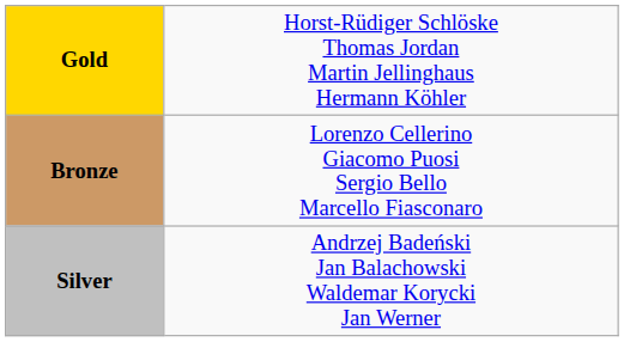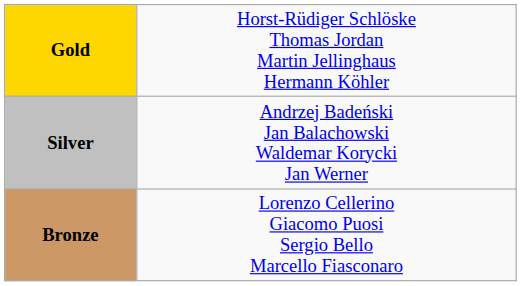 <table class="wikitable" style="text-align:center; " width="35%">
 <tr>
 <td bgcolor="gold"><strong>Gold</strong></td>
 <td><a href='#'>Horst-Rüdiger Schlöske</a><br><a href='#'>Thomas Jordan</a><br><a href='#'>Martin Jellinghaus</a><br><a href='#'>Hermann Köhler</a><br><small><em></em></small></td>
 </tr>
 <tr>
+<td bgcolor="silver"><strong>Silver</strong></td>
+<td><a href='#'>Andrzej Badeński</a><br><a href='#'>Jan Balachowski</a><br><a href='#'>Waldemar Korycki</a><br><a href='#'>Jan Werner</a><br><small><em></em></small></td>
+</tr>
+<tr>
 <td bgcolor="CC9966"><strong>Bronze</strong></td>
 <td><a href='#'>Lorenzo Cellerino</a><br><a href='#'>Giacomo Puosi</a><br><a href='#'>Sergio Bello</a><br><a href='#'>Marcello Fiasconaro</a><br><small><em></em></small></td>
 </tr>
-<tr>
-<td bgcolor="silver"><strong>Silver</strong></td>
-<td><a href='#'>Andrzej Badeński</a><br><a href='#'>Jan Balachowski</a><br><a href='#'>Waldemar Korycki</a><br><a href='#'>Jan Werner</a><br><small><em></em></small></td>
-</tr>
 </table>
